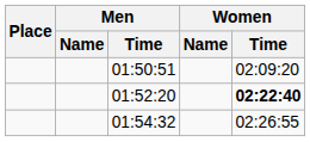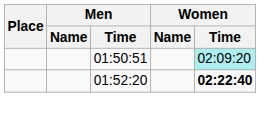 <table class=wikitable>
 <tr>
 <th rowspan="2">Place</th>
 <th colspan="2">Men</th>
 <th colspan="2">Women</th>
 </tr>
 <tr>
 <th>Name</th>
 <th>Time</th>
 <th>Name</th>
 <th>Time</th>
 </tr>
 <tr>
 <td align="center"></td>
 <td></td>
 <td>01:50:51</td>
 <td></td>
-<td>02:09:20</td>
+<td style="background: paleturquoise;">02:09:20</td>
 </tr>
 <tr>
 <td align="center"></td>
 <td></td>
 <td>01:52:20</td>
 <td></td>
 <td><strong>02:22:40</strong></td>
 </tr>
-<tr>
-<td align="center"></td>
-<td></td>
-<td>01:54:32</td>
-<td></td>
-<td>02:26:55</td>
-</tr>
 </table>
